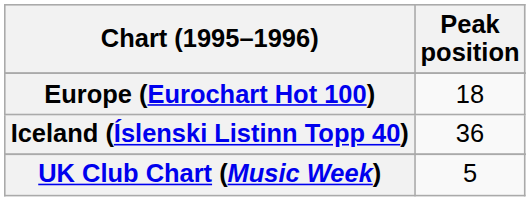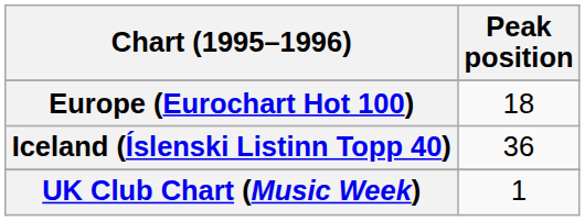 <table class="wikitable sortable plainrowheaders" style="text-align:center">
 <tr>
 <th>Chart (1995–1996)</th>
 <th>Peak<br>position</th>
 </tr>
 <tr>
 </tr>
 <tr>
 <th scope="row">Europe (<a href='#'>Eurochart Hot 100</a>)</th>
 <td>18</td>
 </tr>
 <tr>
 <th scope="row">Iceland (<a href='#'>Íslenski Listinn Topp 40</a>)</th>
 <td>36</td>
 </tr>
 <tr>
 </tr>
 <tr>
 </tr>
 <tr>
 </tr>
 <tr>
 </tr>
 <tr>
 </tr>
 <tr>
 </tr>
 <tr>
 </tr>
 <tr>
 <th scope="row"><a href='#'>UK Club Chart</a> (<em><a href='#'>Music Week</a></em>)</th>
-<td>5</td>
+<td>1</td>
 </tr>
 </table>
